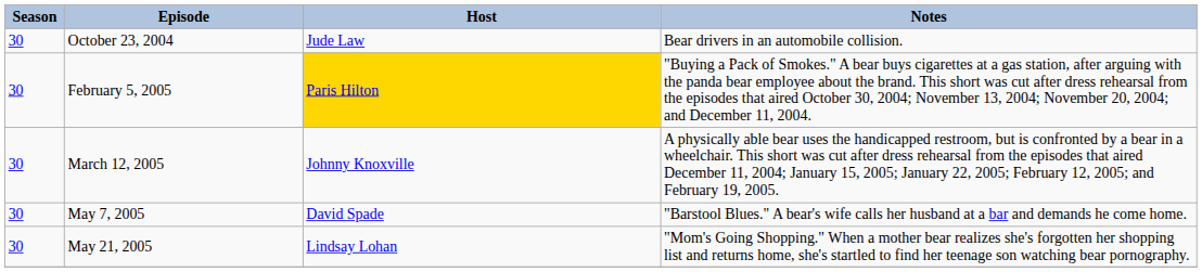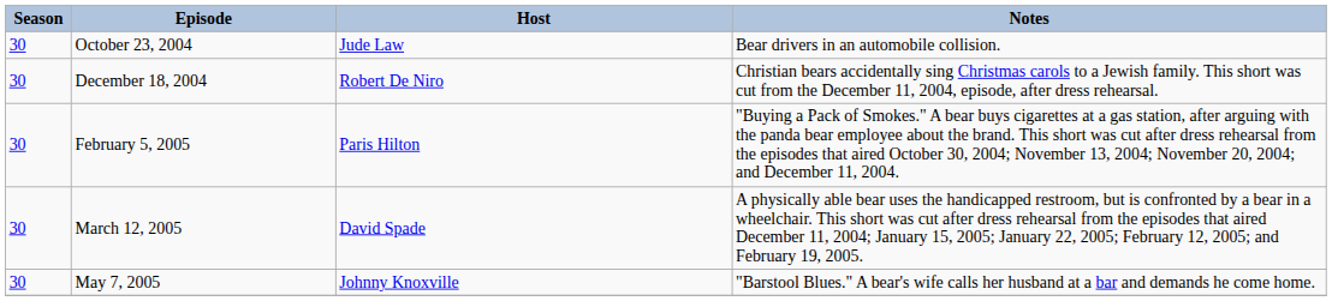 <table class="wikitable" style="width:100%;">
 <tr>
 <th style="background:#B0C4DE;" width="5%">Season</th>
 <th style="background:#B0C4DE;" width="20%">Episode</th>
 <th style="background:#B0C4DE;" width="30%">Host</th>
 <th style="background:#B0C4DE;" width="45%">Notes</th>
 </tr>
 <tr>
 <td><a href='#'>30</a></td>
 <td>October 23, 2004</td>
 <td><a href='#'>Jude Law</a></td>
 <td>Bear drivers in an automobile collision.</td>
 </tr>
 <tr>
 <td><a href='#'>30</a></td>
+<td>December 18, 2004</td>
+<td><a href='#'>Robert De Niro</a></td>
+<td>Christian bears accidentally sing <a href='#'>Christmas carols</a> to a Jewish family. This short was cut from the December 11, 2004, episode, after dress rehearsal.</td>
+</tr>
+<tr>
+<td><a href='#'>30</a></td>
 <td>February 5, 2005</td>
-<td style="background: gold;"><a href='#'>Paris Hilton</a></td>
+<td><a href='#'>Paris Hilton</a></td>
 <td>"Buying a Pack of Smokes." A bear buys cigarettes at a gas station, after arguing with the panda bear employee about the brand. This short was cut after dress rehearsal from the episodes that aired October 30, 2004; November 13, 2004; November 20, 2004; and December 11, 2004.</td>
 </tr>
 <tr>
 <td><a href='#'>30</a></td>
 <td>March 12, 2005</td>
-<td><a href='#'>Johnny Knoxville</a></td>
+<td><a href='#'>David Spade</a></td>
 <td>A physically able bear uses the handicapped restroom, but is confronted by a bear in a wheelchair. This short was cut after dress rehearsal from the episodes that aired December 11, 2004; January 15, 2005; January 22, 2005; February 12, 2005; and February 19, 2005.</td>
 </tr>
 <tr>
 <td><a href='#'>30</a></td>
 <td>May 7, 2005</td>
-<td><a href='#'>David Spade</a></td>
+<td><a href='#'>Johnny Knoxville</a></td>
 <td>"Barstool Blues." A bear's wife calls her husband at a <a href='#'>bar</a> and demands he come home.</td>
-</tr>
-<tr>
-<td><a href='#'>30</a></td>
-<td>May 21, 2005</td>
-<td><a href='#'>Lindsay Lohan</a></td>
-<td>"Mom's Going Shopping." When a mother bear realizes she's forgotten her shopping list and returns home, she's startled to find her teenage son watching bear pornography.</td>
 </tr>
 <tr>
 </tr>
 </table>
